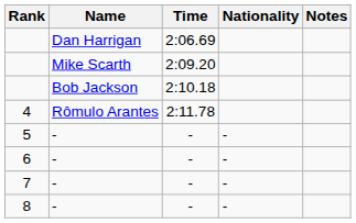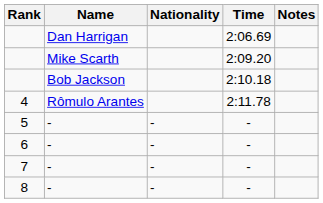 <table class="wikitable sortable" style="text-align:center">
 <tr>
 <th>Rank</th>
 <th>Name</th>
+<th>Nationality</th>
 <th>Time</th>
-<th>Nationality</th>
 <th>Notes</th>
 </tr>
 <tr>
 <td></td>
 <td align=left><a href='#'>Dan Harrigan</a></td>
+<td align=left></td>
 <td>2:06.69</td>
-<td align=left></td>
 <td></td>
 </tr>
 <tr>
 <td></td>
 <td align=left><a href='#'>Mike Scarth</a></td>
+<td align=left></td>
 <td>2:09.20</td>
-<td align=left></td>
 <td></td>
 </tr>
 <tr>
 <td></td>
 <td align=left><a href='#'>Bob Jackson</a></td>
+<td align=left></td>
 <td>2:10.18</td>
-<td align=left></td>
 <td></td>
 </tr>
 <tr>
 <td>4</td>
 <td align=left><a href='#'>Rômulo Arantes</a></td>
+<td align=left></td>
 <td>2:11.78</td>
-<td align=left></td>
 <td></td>
 </tr>
 <tr>
 <td>5</td>
 <td align=left>-</td>
+<td align=left>-</td>
 <td>-</td>
-<td align=left>-</td>
 <td></td>
 </tr>
 <tr>
 <td>6</td>
 <td align=left>-</td>
+<td align=left>-</td>
 <td>-</td>
-<td align=left>-</td>
 <td></td>
 </tr>
 <tr>
 <td>7</td>
 <td align=left>-</td>
+<td align=left>-</td>
 <td>-</td>
-<td align=left>-</td>
 <td></td>
 </tr>
 <tr>
 <td>8</td>
 <td align=left>-</td>
+<td align=left>-</td>
 <td>-</td>
-<td align=left>-</td>
 <td></td>
 </tr>
 </table>
